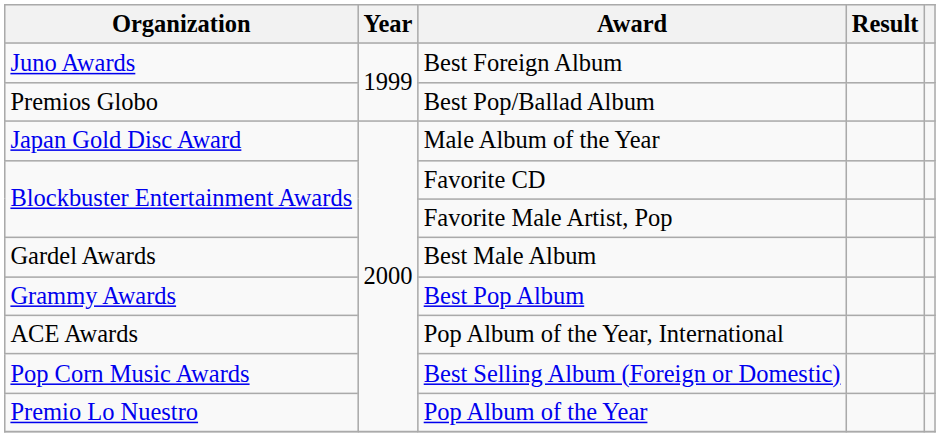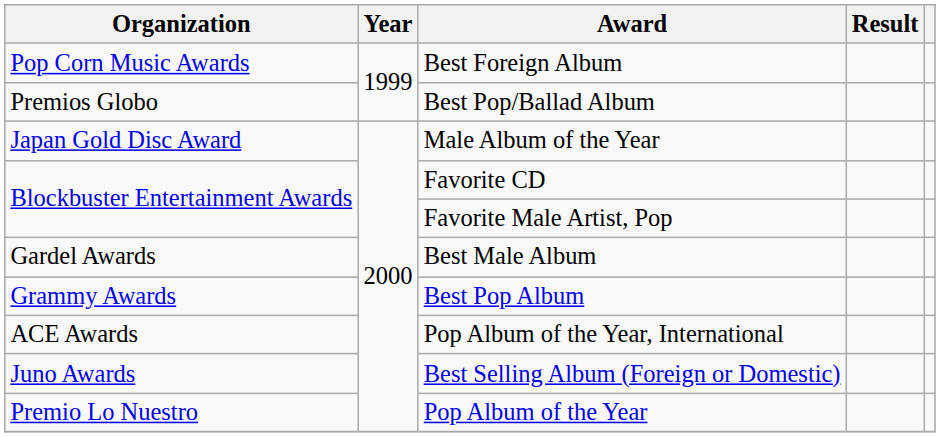 <table class="wikitable sortable plainrowheaders">
 <tr>
 <th scope="col">Organization</th>
 <th scope="col">Year</th>
 <th scope="col">Award</th>
 <th scope="col">Result</th>
 <th class="unsortable"></th>
 </tr>
 <tr>
-<td><a href='#'>Juno Awards</a></td>
+<td><a href='#'>Pop Corn Music Awards</a></td>
 <td rowspan="2">1999</td>
 <td>Best Foreign Album</td>
 <td></td>
 <td align="center"></td>
 </tr>
 <tr>
 <td>Premios Globo</td>
 <td>Best Pop/Ballad Album</td>
 <td></td>
 <td align="center"></td>
 </tr>
 <tr>
 <td><a href='#'>Japan Gold Disc Award</a></td>
 <td rowspan="8">2000</td>
 <td>Male Album of the Year</td>
 <td></td>
 <td align="center"></td>
 </tr>
 <tr>
 <td rowspan="2"><a href='#'>Blockbuster Entertainment Awards</a></td>
 <td>Favorite CD</td>
 <td></td>
 <td align="center"></td>
 </tr>
 <tr>
 <td>Favorite Male Artist, Pop</td>
 <td></td>
 <td align="center"></td>
 </tr>
 <tr>
 <td>Gardel Awards</td>
 <td>Best Male Album</td>
 <td></td>
 <td align="center"></td>
 </tr>
 <tr>
 <td><a href='#'>Grammy Awards</a></td>
 <td><a href='#'>Best Pop Album</a></td>
 <td></td>
 <td align="center"></td>
 </tr>
 <tr>
 <td>ACE Awards</td>
 <td>Pop Album of the Year, International</td>
 <td></td>
 <td align="center"></td>
 </tr>
 <tr>
-<td><a href='#'>Pop Corn Music Awards</a></td>
+<td><a href='#'>Juno Awards</a></td>
 <td><a href='#'>Best Selling Album (Foreign or Domestic)</a></td>
 <td></td>
 <td align="center"></td>
 </tr>
 <tr>
 <td><a href='#'>Premio Lo Nuestro</a></td>
 <td><a href='#'>Pop Album of the Year</a></td>
 <td></td>
 <td align="center"></td>
 </tr>
 <tr>
 </tr>
 </table>
